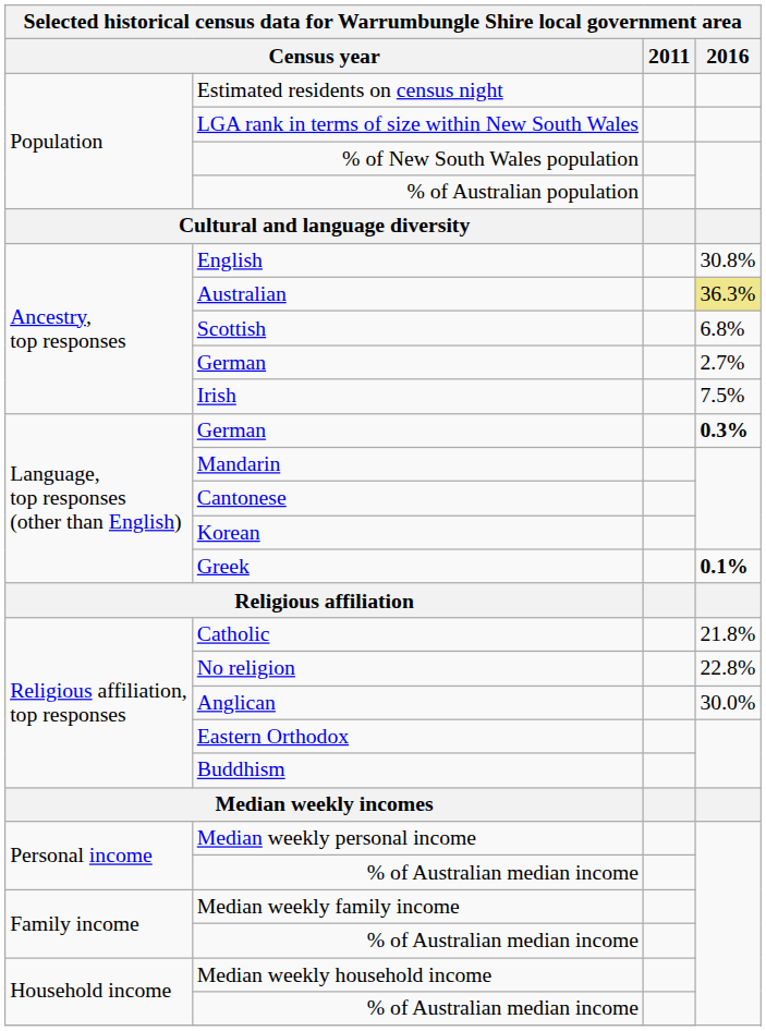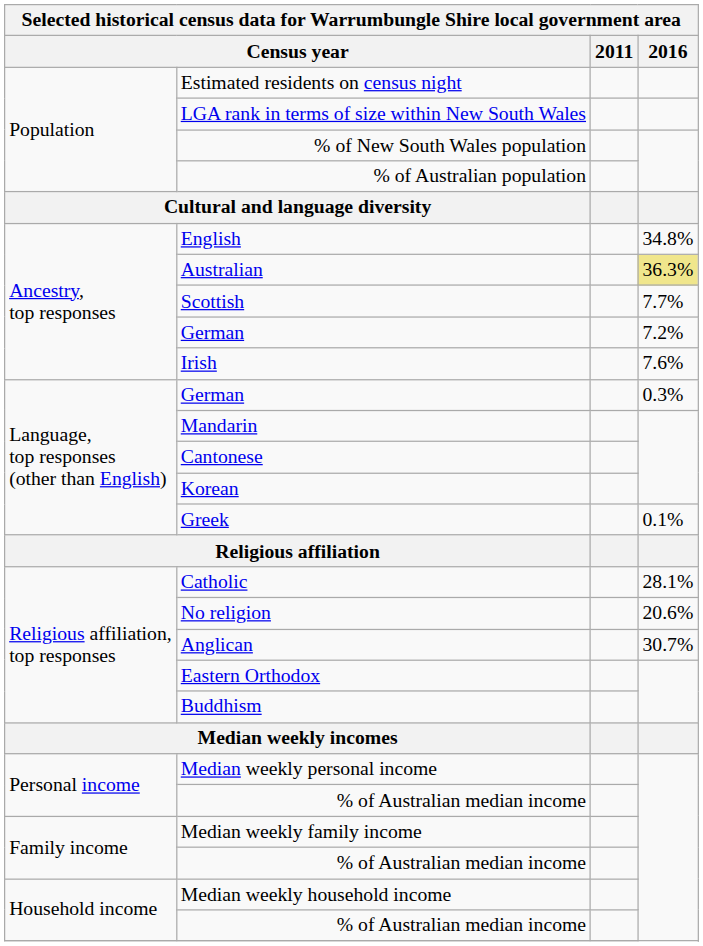 <table class="wikitable">
 <tr>
 <th colspan=7>Selected historical census data for Warrumbungle Shire local government area</th>
 </tr>
 <tr>
 <th colspan=3>Census year</th>
 <th>2011</th>
 <th>2016</th>
 </tr>
 <tr>
 <td rowspan=4 colspan="2">Population</td>
 <td>Estimated residents on <a href='#'>census night</a></td>
 <td align="right"></td>
 <td align="right"> </td>
 </tr>
 <tr>
 <td align="right"><a href='#'>LGA rank in terms of size within New South Wales</a></td>
 <td align="right"></td>
 <td align="right"> </td>
 </tr>
 <tr>
 <td align="right">% of New South Wales population</td>
 <td align="right"></td>
 </tr>
 <tr>
 <td align="right">% of Australian population</td>
 <td align="right"></td>
 </tr>
 <tr>
 <th colspan=3>Cultural and language diversity</th>
 <th></th>
 <th></th>
 </tr>
 <tr>
 <td rowspan=5 colspan=2><a href='#'>Ancestry</a>,<br>top responses</td>
 <td><a href='#'>English</a></td>
 <td align="right"></td>
-<td>30.8%</td>
+<td>34.8%</td>
 </tr>
 <tr>
 <td><a href='#'>Australian</a></td>
 <td align="right"></td>
 <td style="background: khaki;">36.3%</td>
 </tr>
 <tr>
 <td><a href='#'>Scottish</a></td>
 <td align="right"></td>
-<td>6.8%</td>
+<td>7.7%</td>
 </tr>
 <tr>
 <td><a href='#'>German</a></td>
 <td align="right"></td>
-<td>2.7%</td>
+<td>7.2%</td>
 </tr>
 <tr>
 <td><a href='#'>Irish</a></td>
 <td align="right"></td>
-<td>7.5%</td>
+<td>7.6%</td>
 </tr>
 <tr>
 <td rowspan=5 colspan=2>Language,<br>top responses<br>(other than <a href='#'>English</a>)</td>
 <td><a href='#'>German</a></td>
 <td align="right"></td>
-<td><strong>0.3%</strong></td>
+<td>0.3%</td>
 </tr>
 <tr>
 <td><a href='#'>Mandarin</a></td>
 <td align="right"></td>
 </tr>
 <tr>
 <td><a href='#'>Cantonese</a></td>
 <td align="right"></td>
 </tr>
 <tr>
 <td><a href='#'>Korean</a></td>
 <td align="right"></td>
 </tr>
 <tr>
 <td><a href='#'>Greek</a></td>
 <td align="right"></td>
-<td><strong>0.1%</strong></td>
+<td>0.1%</td>
 </tr>
 <tr>
 <th colspan=3>Religious affiliation</th>
 <th></th>
 <th></th>
 </tr>
 <tr>
 <td rowspan=5 colspan=2><a href='#'>Religious</a> affiliation,<br>top responses</td>
 <td><a href='#'>Catholic</a></td>
 <td align="right"></td>
-<td>21.8%</td>
+<td>28.1%</td>
 </tr>
 <tr>
 <td><a href='#'>No religion</a></td>
 <td align="right"></td>
-<td>22.8%</td>
+<td>20.6%</td>
 </tr>
 <tr>
 <td><a href='#'>Anglican</a></td>
 <td align="right"></td>
-<td>30.0%</td>
+<td>30.7%</td>
 </tr>
 <tr>
 <td><a href='#'>Eastern Orthodox</a></td>
 <td align="right"></td>
 </tr>
 <tr>
 <td><a href='#'>Buddhism</a></td>
 <td align="right"></td>
 </tr>
 <tr>
 <th colspan=3>Median weekly incomes</th>
 <th></th>
 <th></th>
 </tr>
 <tr>
 <td rowspan=2 colspan=2>Personal <a href='#'>income</a></td>
 <td><a href='#'>Median</a> weekly personal income</td>
 <td align="right"></td>
 </tr>
 <tr>
 <td align="right">% of Australian median income</td>
 <td align="right"></td>
 </tr>
 <tr>
 <td rowspan=2 colspan=2>Family income</td>
 <td>Median weekly family income</td>
 <td align="right"></td>
 </tr>
 <tr>
 <td align="right">% of Australian median income</td>
 <td align="right"></td>
 </tr>
 <tr>
 <td rowspan=2 colspan=2>Household income</td>
 <td>Median weekly household income</td>
 <td align="right"></td>
 </tr>
 <tr>
 <td align="right">% of Australian median income</td>
 <td align="right"></td>
 </tr>
 <tr>
 </tr>
 </table>
